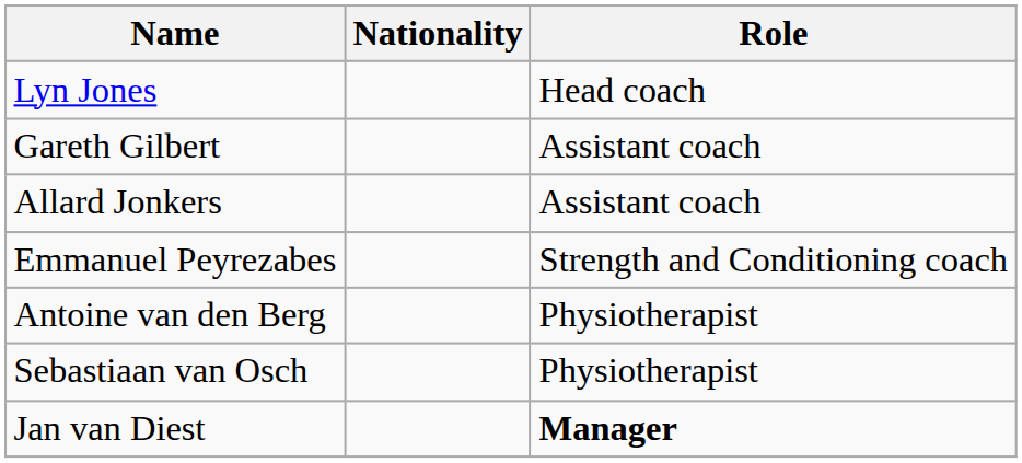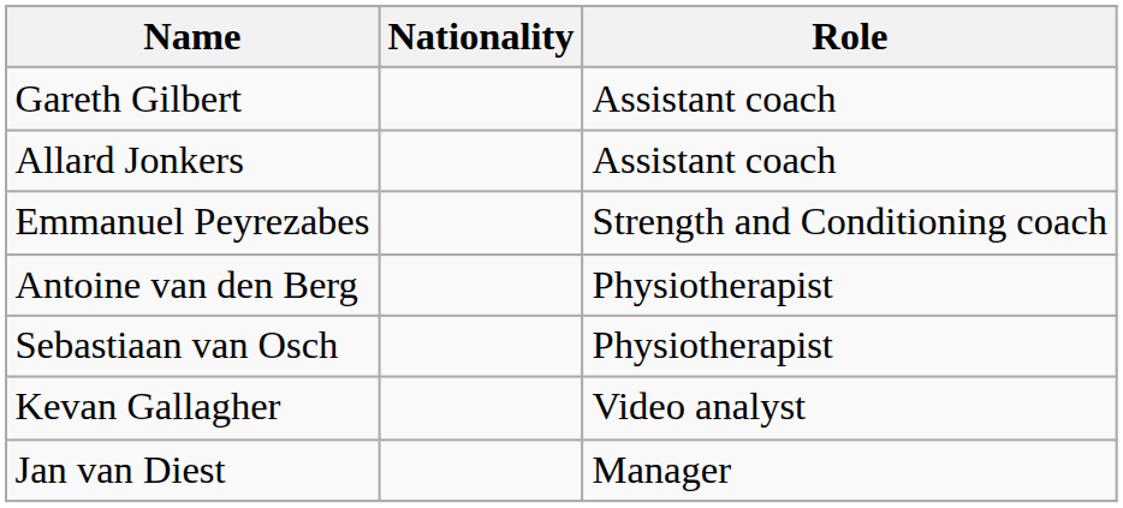 <table class="wikitable">
 <tr>
 <th>Name</th>
 <th>Nationality</th>
 <th>Role</th>
-</tr>
-<tr>
-<td><a href='#'>Lyn Jones</a></td>
-<td></td>
-<td>Head coach</td>
 </tr>
 <tr>
 <td>Gareth Gilbert</td>
 <td></td>
 <td>Assistant coach</td>
 </tr>
 <tr>
 <td>Allard Jonkers</td>
 <td></td>
 <td>Assistant coach</td>
 </tr>
 <tr>
 <td>Emmanuel Peyrezabes</td>
 <td></td>
 <td>Strength and Conditioning coach</td>
 </tr>
 <tr>
 <td>Antoine van den Berg</td>
 <td></td>
 <td>Physiotherapist</td>
 </tr>
 <tr>
 <td>Sebastiaan van Osch</td>
 <td></td>
 <td>Physiotherapist</td>
 </tr>
 <tr>
+<td>Kevan Gallagher</td>
+<td></td>
+<td>Video analyst</td>
+</tr>
+<tr>
 <td>Jan van Diest</td>
 <td></td>
-<td><strong>Manager</strong></td>
+<td>Manager</td>
 </tr>
 </table>
